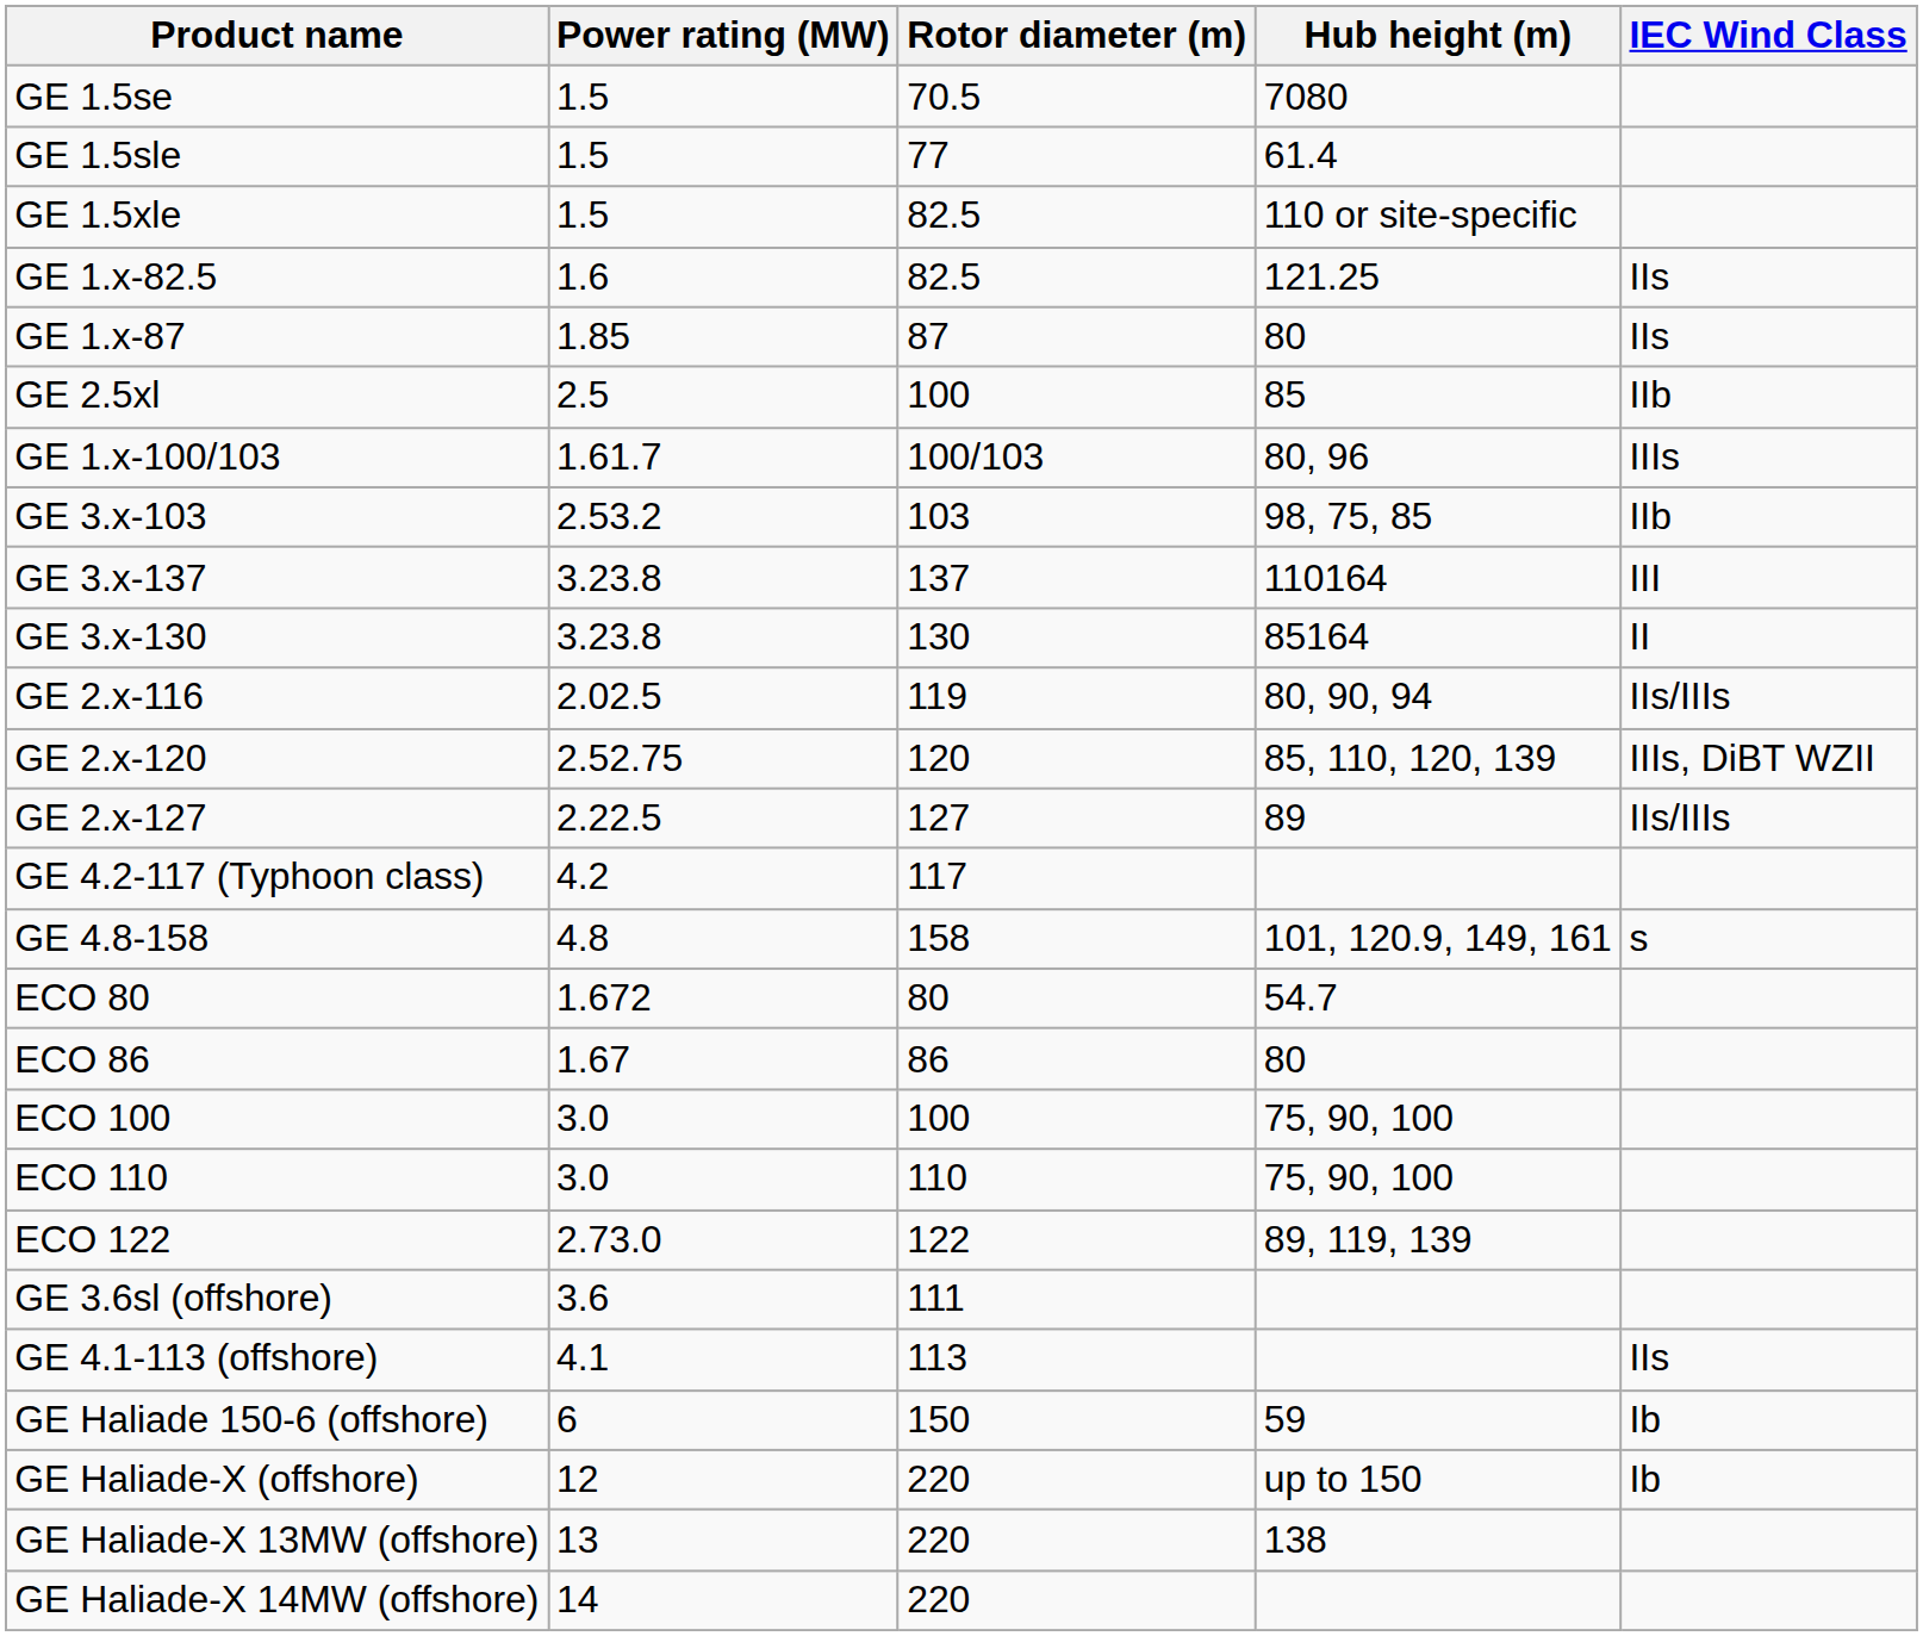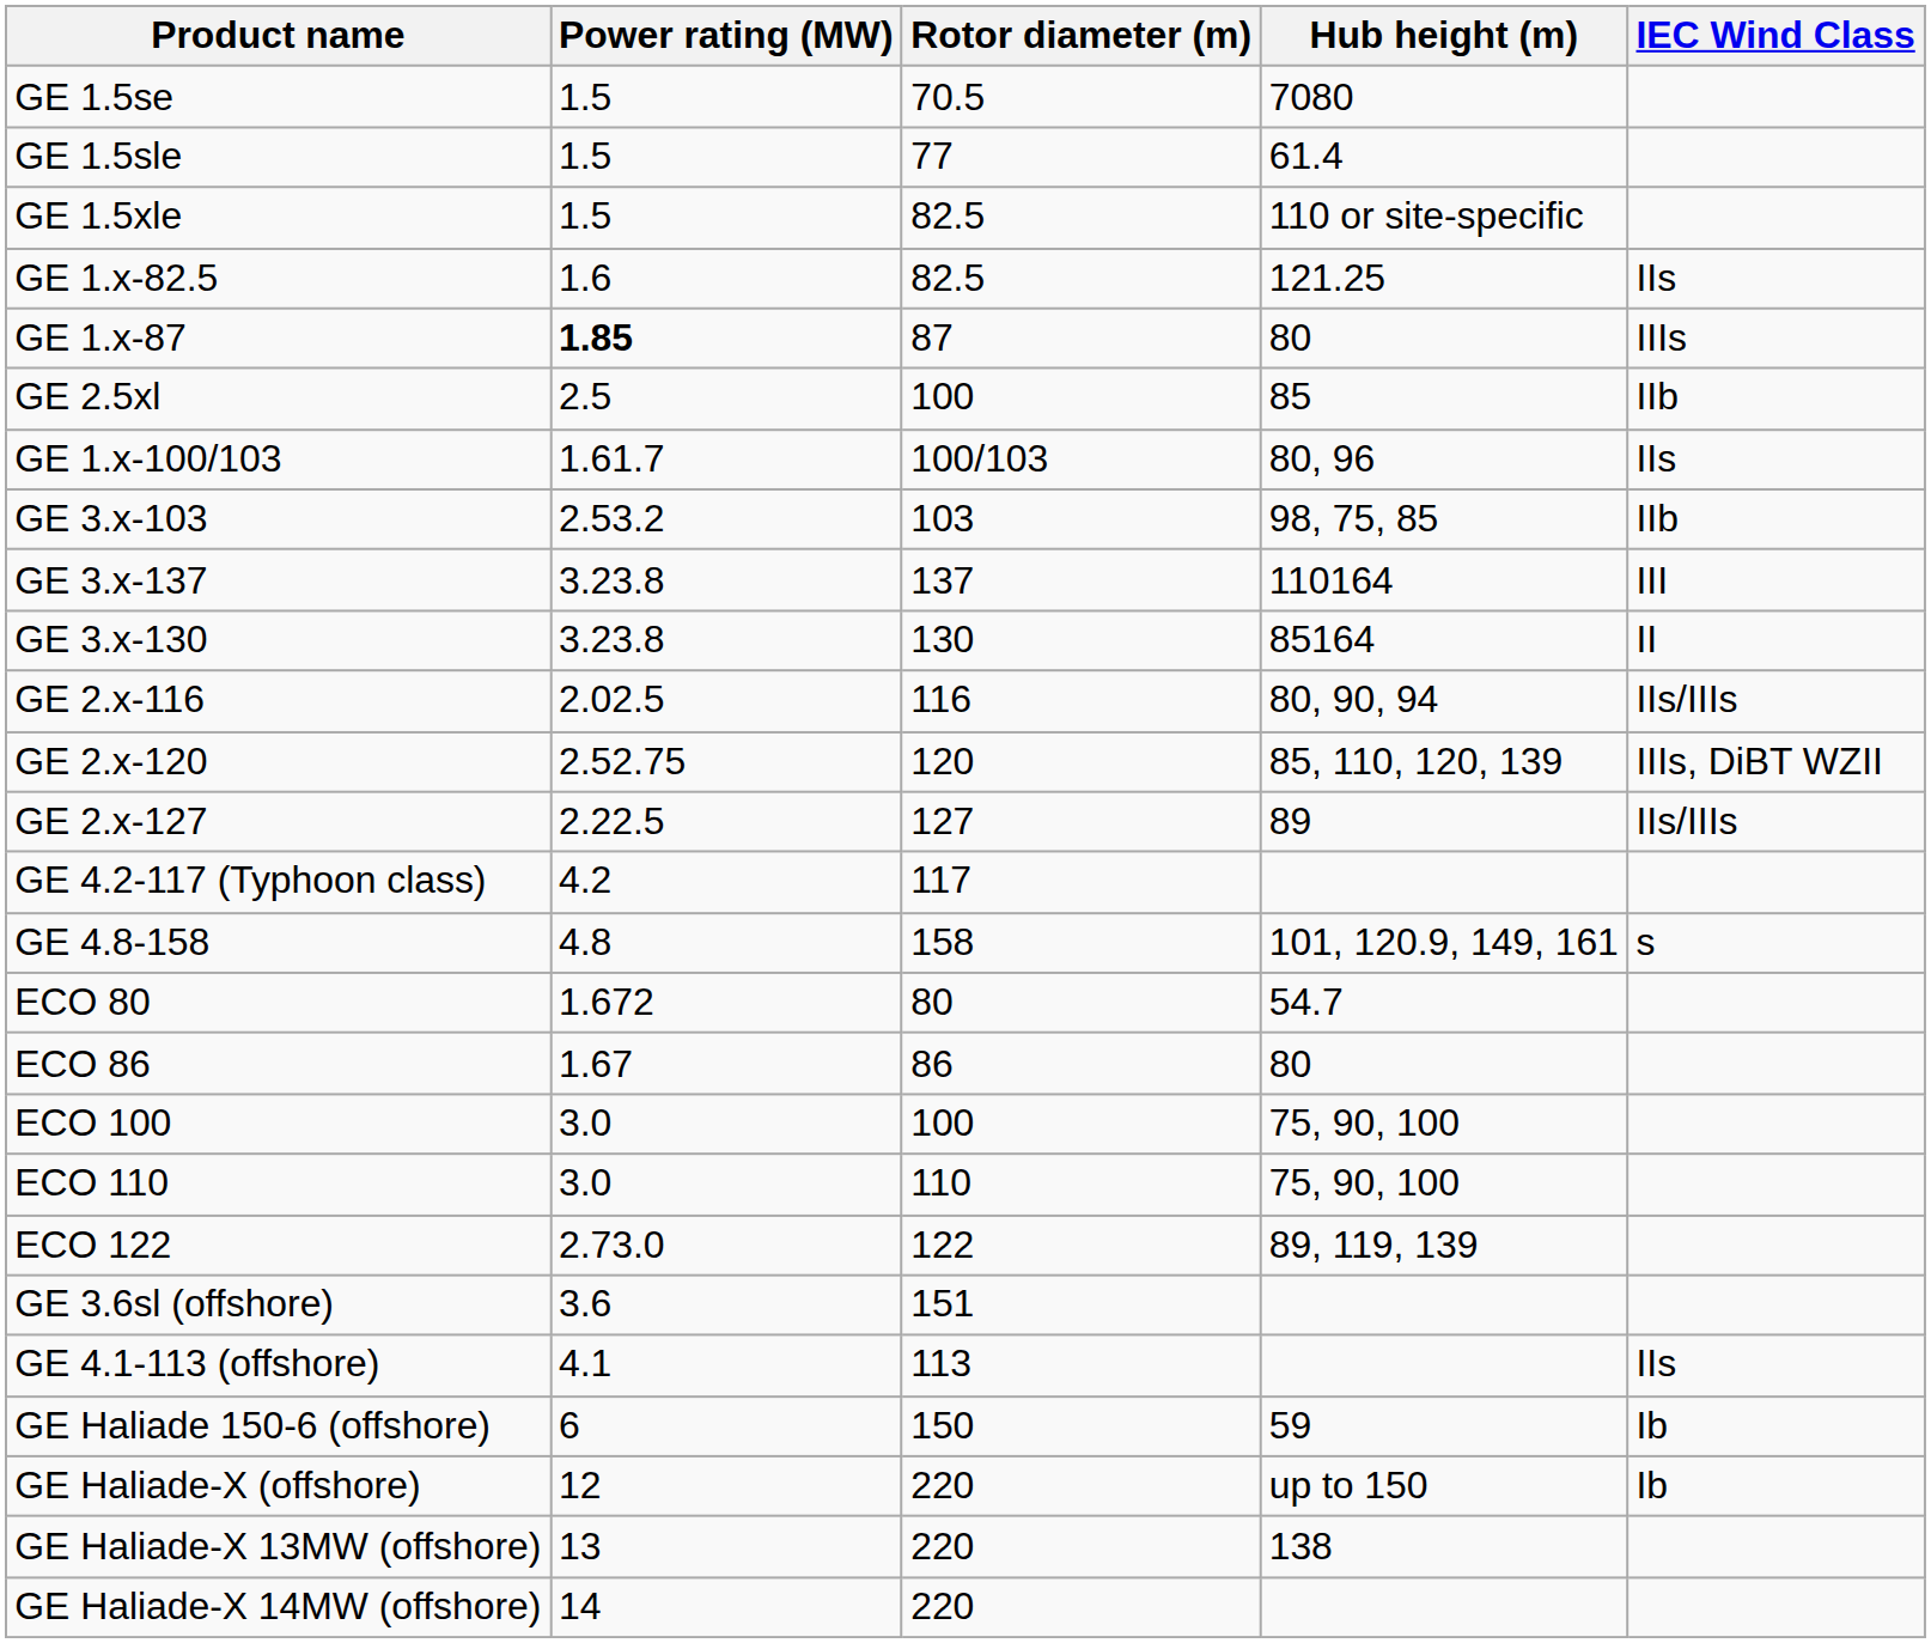 <table class="wikitable sortable">
 <tr>
 <th>Product name</th>
 <th>Power rating (MW)</th>
 <th>Rotor diameter (m)</th>
 <th>Hub height (m)</th>
 <th><a href='#'>IEC Wind Class</a></th>
 </tr>
 <tr>
 <td>GE 1.5se</td>
 <td>1.5</td>
 <td>70.5</td>
 <td>7080</td>
 <td></td>
 </tr>
 <tr>
 <td>GE 1.5sle</td>
 <td>1.5</td>
 <td>77</td>
 <td>61.4</td>
 <td></td>
 </tr>
 <tr>
 <td>GE 1.5xle</td>
 <td>1.5</td>
 <td>82.5</td>
 <td>110 or site-specific</td>
 <td></td>
 </tr>
 <tr>
 <td>GE 1.x-82.5</td>
 <td>1.6</td>
 <td>82.5</td>
 <td>121.25</td>
 <td>IIs</td>
 </tr>
 <tr>
 <td>GE 1.x-87</td>
-<td>1.85</td>
+<td><strong>1.85</strong></td>
 <td>87</td>
 <td>80</td>
-<td>IIs</td>
+<td>IIIs</td>
 </tr>
 <tr>
 <td>GE 2.5xl</td>
 <td>2.5</td>
 <td>100</td>
 <td>85</td>
 <td>IIb</td>
 </tr>
 <tr>
 <td>GE 1.x-100/103</td>
 <td>1.61.7</td>
 <td>100/103</td>
 <td>80, 96</td>
-<td>IIIs</td>
+<td>IIs</td>
 </tr>
 <tr>
 <td>GE 3.x-103</td>
 <td>2.53.2</td>
 <td>103</td>
 <td>98, 75, 85</td>
 <td>IIb</td>
 </tr>
 <tr>
 <td>GE 3.x-137</td>
 <td>3.23.8</td>
 <td>137</td>
 <td>110164</td>
 <td>III</td>
 </tr>
 <tr>
 <td>GE 3.x-130</td>
 <td>3.23.8</td>
 <td>130</td>
 <td>85164</td>
 <td>II</td>
 </tr>
 <tr>
 <td>GE 2.x-116</td>
 <td>2.02.5</td>
-<td>119</td>
+<td>116</td>
 <td>80, 90, 94</td>
 <td>IIs/IIIs</td>
 </tr>
 <tr>
 <td>GE 2.x-120</td>
 <td>2.52.75</td>
 <td>120</td>
 <td>85, 110, 120, 139</td>
 <td>IIIs, DiBT WZII</td>
 </tr>
 <tr>
 <td>GE 2.x-127</td>
 <td>2.22.5</td>
 <td>127</td>
 <td>89</td>
 <td>IIs/IIIs</td>
 </tr>
 <tr>
 <td>GE 4.2-117 (Typhoon class)</td>
 <td>4.2</td>
 <td>117</td>
 <td></td>
 <td></td>
 </tr>
 <tr>
 <td>GE 4.8-158</td>
 <td>4.8</td>
 <td>158</td>
 <td>101, 120.9, 149, 161</td>
 <td>s</td>
 </tr>
 <tr>
 <td>ECO 80</td>
 <td>1.672</td>
 <td>80</td>
 <td>54.7</td>
 <td></td>
 </tr>
 <tr>
 <td>ECO 86</td>
 <td>1.67</td>
 <td>86</td>
 <td>80</td>
 <td></td>
 </tr>
 <tr>
 <td>ECO 100</td>
 <td>3.0</td>
 <td>100</td>
 <td>75, 90, 100</td>
 <td></td>
 </tr>
 <tr>
 <td>ECO 110</td>
 <td>3.0</td>
 <td>110</td>
 <td>75, 90, 100</td>
 <td></td>
 </tr>
 <tr>
 <td>ECO 122</td>
 <td>2.73.0</td>
 <td>122</td>
 <td>89, 119, 139</td>
 <td></td>
 </tr>
 <tr>
 <td>GE 3.6sl (offshore)</td>
 <td>3.6</td>
-<td>111</td>
+<td>151</td>
 <td></td>
 <td></td>
 </tr>
 <tr>
 <td>GE 4.1-113 (offshore)</td>
 <td>4.1</td>
 <td>113</td>
 <td></td>
 <td>IIs</td>
 </tr>
 <tr>
 <td>GE Haliade 150-6 (offshore)</td>
 <td>6</td>
 <td>150</td>
 <td>59</td>
 <td>Ib</td>
 </tr>
 <tr>
 <td>GE Haliade-X (offshore)</td>
 <td>12</td>
 <td>220</td>
 <td>up to 150</td>
 <td>Ib</td>
 </tr>
 <tr>
 <td>GE Haliade-X 13MW (offshore)</td>
 <td>13</td>
 <td>220</td>
 <td>138</td>
 <td></td>
 </tr>
 <tr>
 <td>GE Haliade-X 14MW (offshore)</td>
 <td>14</td>
 <td>220</td>
 <td></td>
 <td></td>
 </tr>
 </table>
